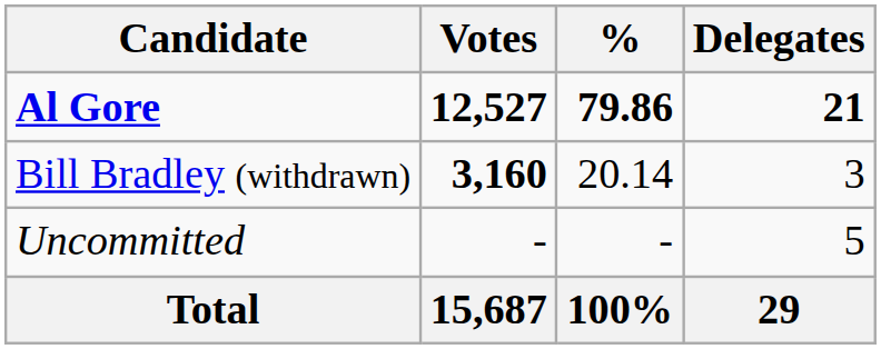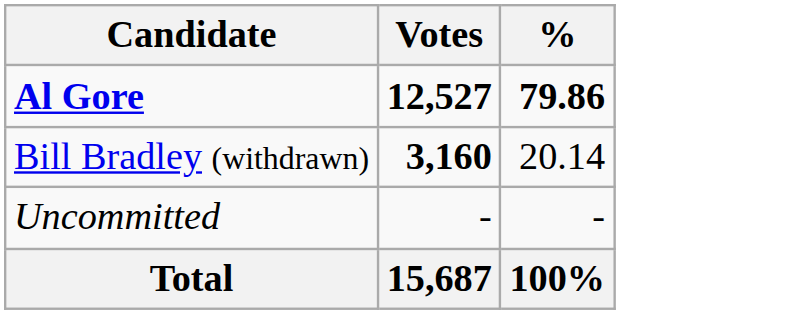 <table class="wikitable sortable" style="text-align:right;">
 <tr>
 <th>Candidate</th>
 <th>Votes</th>
 <th>%</th>
-<th>Delegates</th>
 </tr>
 <tr>
 <td style="text-align:left;" data-sort-value="Gore, Al"><strong><a href='#'>Al Gore</a></strong></td>
 <td><strong>12,527</strong></td>
 <td><strong>79.86</strong></td>
-<td><strong>21</strong></td>
 </tr>
 <tr>
 <td style="text-align:left;" data-sort-value="Bradley, Bill"><a href='#'>Bill Bradley</a> <small>(withdrawn)</small></td>
 <td><strong>3,160</strong></td>
 <td>20.14</td>
-<td>3</td>
 </tr>
 <tr>
 <td style="text-align:left;" data-sort-value="ZZZ"><em>Uncommitted</em></td>
 <td>-</td>
 <td>-</td>
-<td>5</td>
 </tr>
 <tr>
 <th>Total</th>
 <th>15,687</th>
 <th>100%</th>
-<th>29</th>
 </tr>
 </table>
